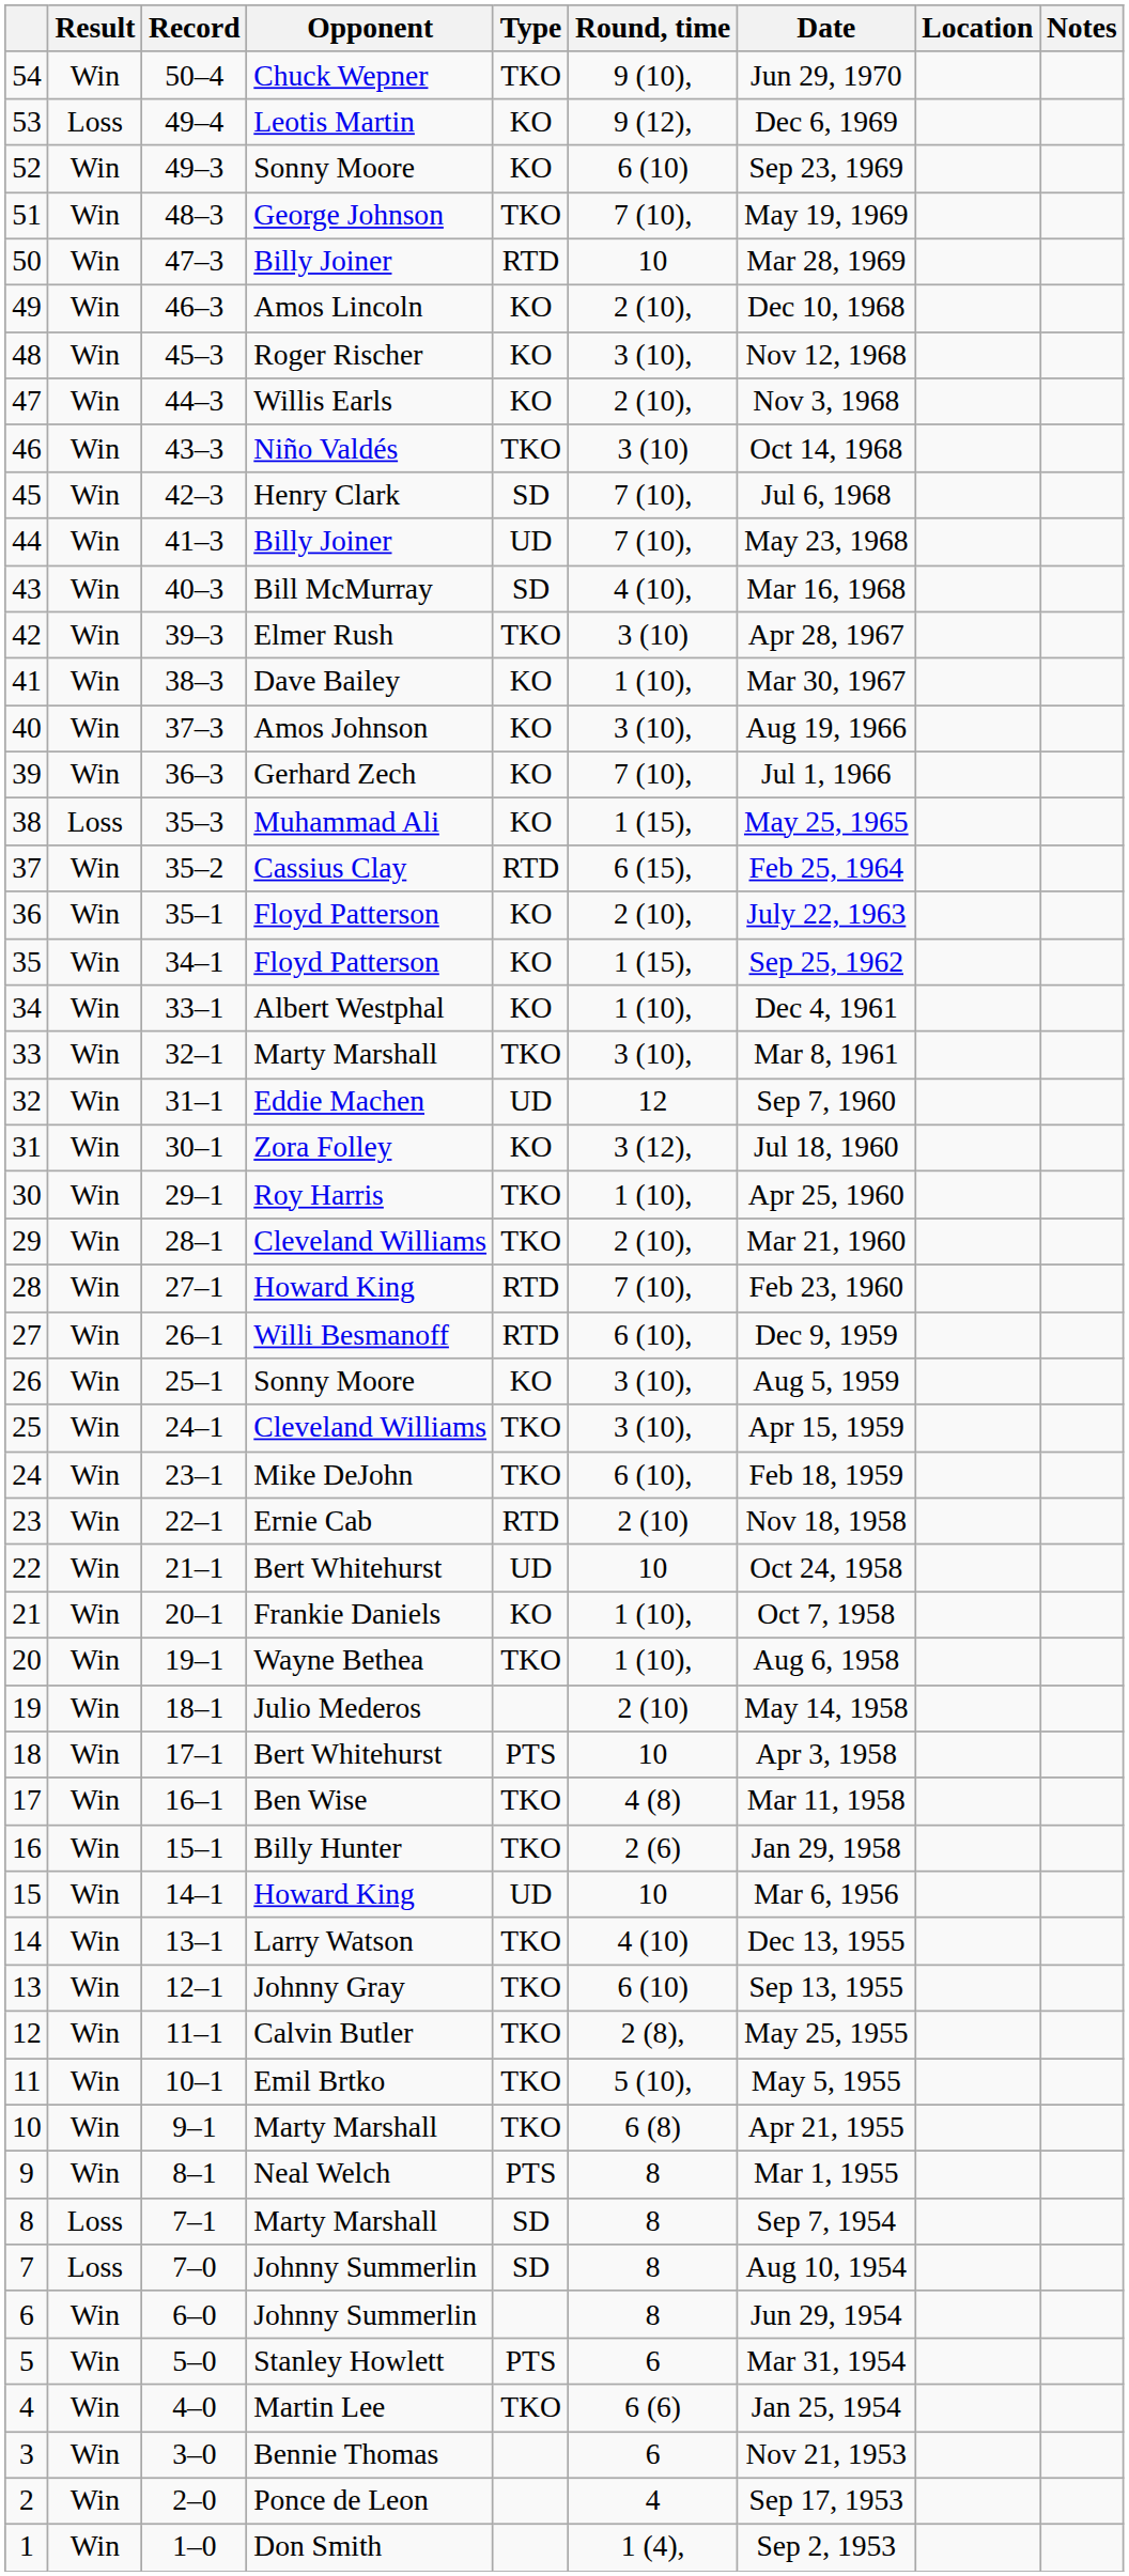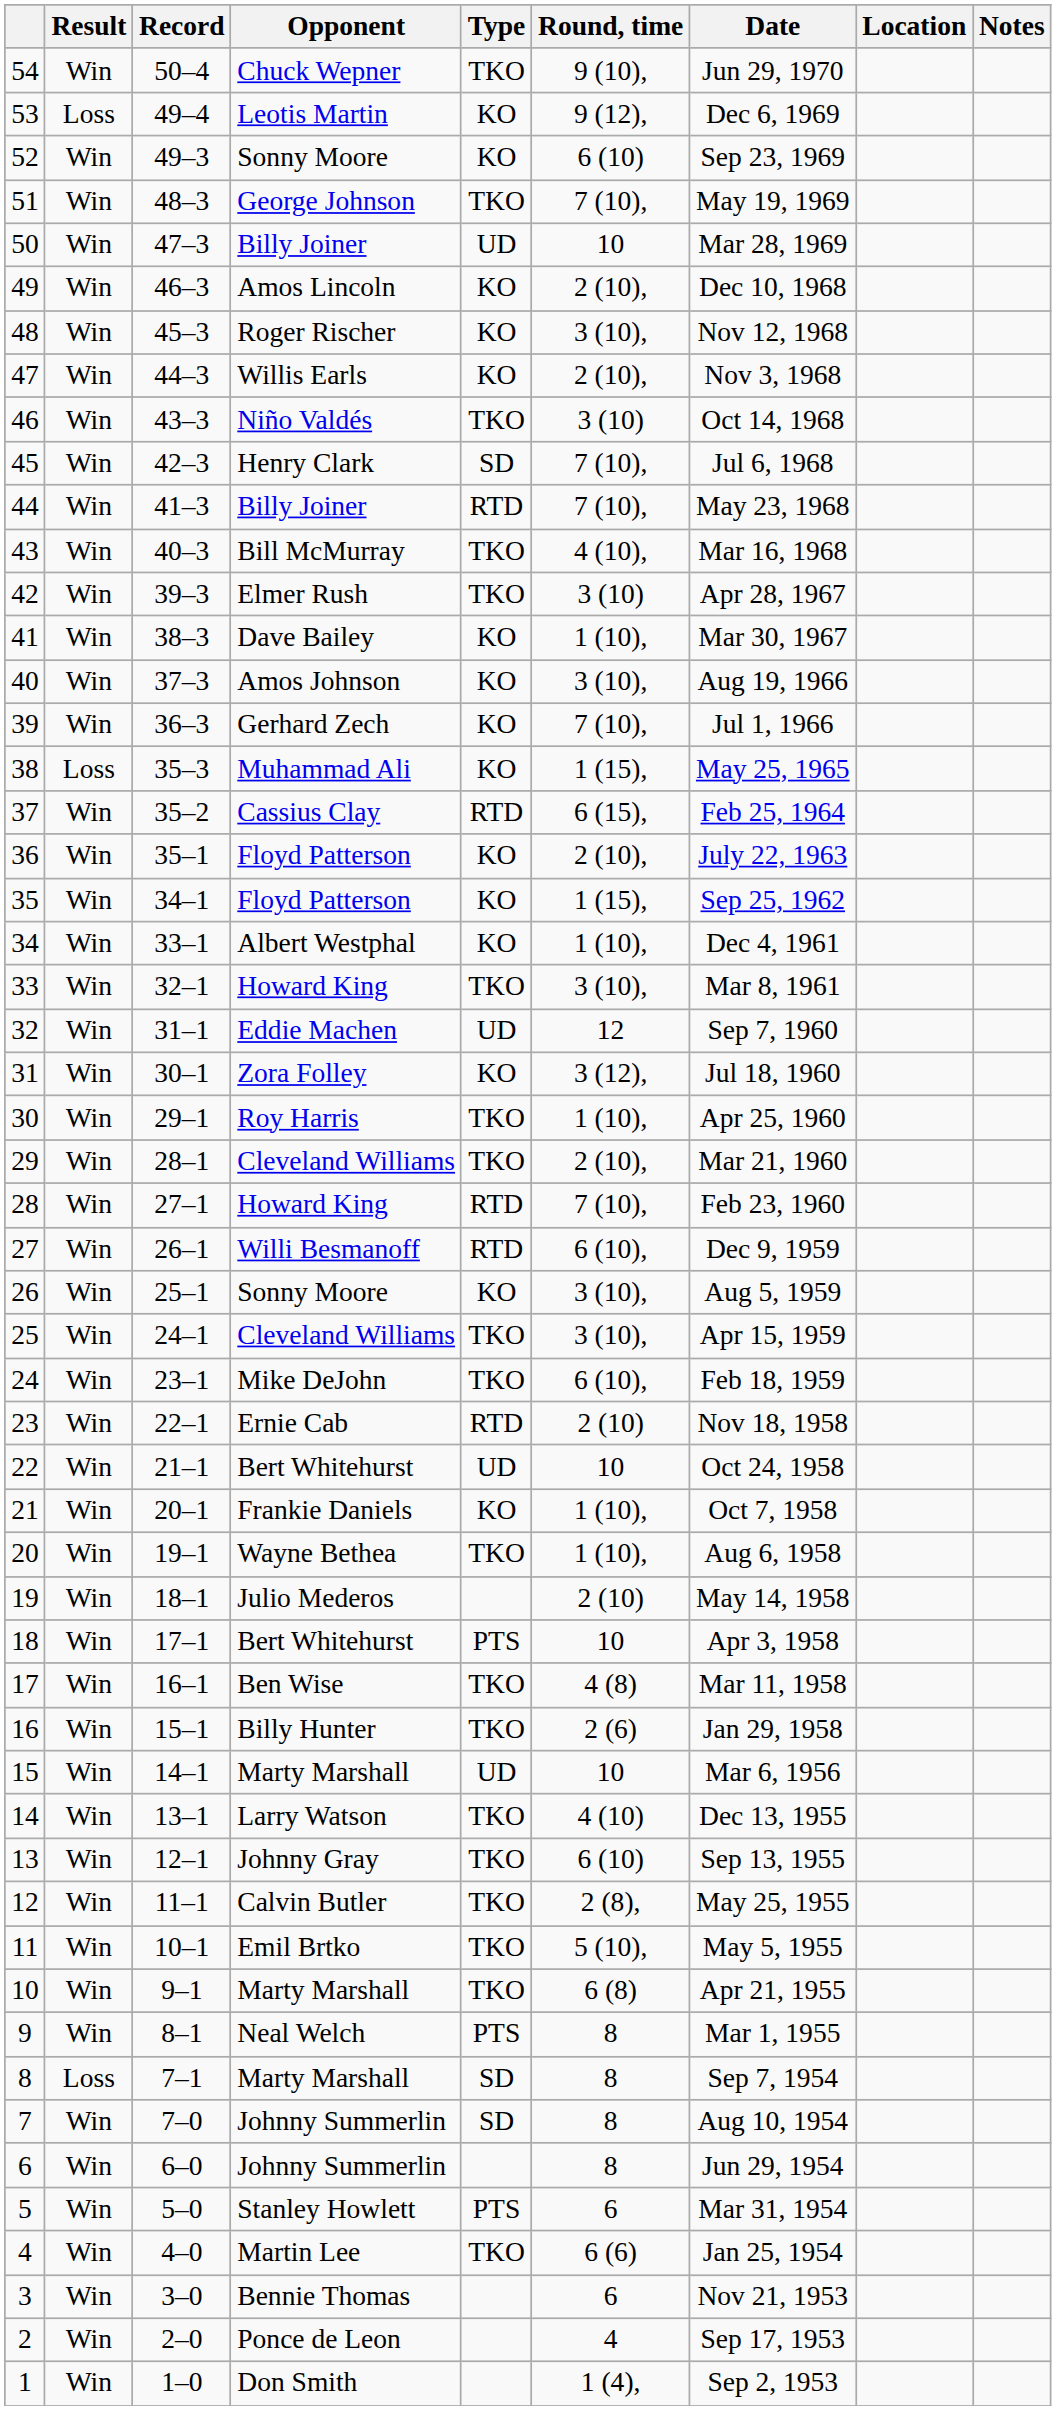 <table class="wikitable" style="text-align:center">
 <tr>
 <th></th>
 <th>Result</th>
 <th>Record</th>
 <th>Opponent</th>
 <th>Type</th>
 <th>Round, time</th>
 <th>Date</th>
 <th>Location</th>
 <th>Notes</th>
 </tr>
 <tr>
 <td>54</td>
 <td>Win</td>
 <td>50–4</td>
 <td style="text-align:left;"><a href='#'>Chuck Wepner</a></td>
 <td>TKO</td>
 <td>9 (10), </td>
 <td>Jun 29, 1970</td>
 <td style="text-align:left;"></td>
 <td></td>
 </tr>
 <tr>
 <td>53</td>
 <td>Loss</td>
 <td>49–4</td>
 <td style="text-align:left;"><a href='#'>Leotis Martin</a></td>
 <td>KO</td>
 <td>9 (12), </td>
 <td>Dec 6, 1969</td>
 <td style="text-align:left;"></td>
 <td style="text-align:left;"></td>
 </tr>
 <tr>
 <td>52</td>
 <td>Win</td>
 <td>49–3</td>
 <td style="text-align:left;">Sonny Moore</td>
 <td>KO</td>
 <td>6 (10)</td>
 <td>Sep 23, 1969</td>
 <td style="text-align:left;"></td>
 <td></td>
 </tr>
 <tr>
 <td>51</td>
 <td>Win</td>
 <td>48–3</td>
 <td style="text-align:left;"><a href='#'>George Johnson</a></td>
 <td>TKO</td>
 <td>7 (10), </td>
 <td>May 19, 1969</td>
 <td style="text-align:left;"></td>
 <td></td>
 </tr>
 <tr>
 <td>50</td>
 <td>Win</td>
 <td>47–3</td>
 <td style="text-align:left;"><a href='#'>Billy Joiner</a></td>
-<td>RTD</td>
+<td>UD</td>
 <td>10</td>
 <td>Mar 28, 1969</td>
 <td style="text-align:left;"></td>
 <td></td>
 </tr>
 <tr>
 <td>49</td>
 <td>Win</td>
 <td>46–3</td>
 <td style="text-align:left;">Amos Lincoln</td>
 <td>KO</td>
 <td>2 (10), </td>
 <td>Dec 10, 1968</td>
 <td style="text-align:left;"></td>
 <td></td>
 </tr>
 <tr>
 <td>48</td>
 <td>Win</td>
 <td>45–3</td>
 <td style="text-align:left;">Roger Rischer</td>
 <td>KO</td>
 <td>3 (10), </td>
 <td>Nov 12, 1968</td>
 <td style="text-align:left;"></td>
 <td></td>
 </tr>
 <tr>
 <td>47</td>
 <td>Win</td>
 <td>44–3</td>
 <td style="text-align:left;">Willis Earls</td>
 <td>KO</td>
 <td>2 (10), </td>
 <td>Nov 3, 1968</td>
 <td style="text-align:left;"></td>
 <td></td>
 </tr>
 <tr>
 <td>46</td>
 <td>Win</td>
 <td>43–3</td>
 <td style="text-align:left;"><a href='#'>Niño Valdés</a></td>
 <td>TKO</td>
 <td>3 (10)</td>
 <td>Oct 14, 1968</td>
 <td style="text-align:left;"></td>
 <td></td>
 </tr>
 <tr>
 <td>45</td>
 <td>Win</td>
 <td>42–3</td>
 <td style="text-align:left;">Henry Clark</td>
 <td>SD</td>
 <td>7 (10), </td>
 <td>Jul 6, 1968</td>
 <td style="text-align:left;"></td>
 <td></td>
 </tr>
 <tr>
 <td>44</td>
 <td>Win</td>
 <td>41–3</td>
 <td style="text-align:left;"><a href='#'>Billy Joiner</a></td>
-<td>UD</td>
+<td>RTD</td>
 <td>7 (10), </td>
 <td>May 23, 1968</td>
 <td style="text-align:left;"></td>
 <td></td>
 </tr>
 <tr>
 <td>43</td>
 <td>Win</td>
 <td>40–3</td>
 <td style="text-align:left;">Bill McMurray</td>
-<td>SD</td>
+<td>TKO</td>
 <td>4 (10), </td>
 <td>Mar 16, 1968</td>
 <td style="text-align:left;"></td>
 <td></td>
 </tr>
 <tr>
 <td>42</td>
 <td>Win</td>
 <td>39–3</td>
 <td style="text-align:left;">Elmer Rush</td>
 <td>TKO</td>
 <td>3 (10)</td>
 <td>Apr 28, 1967</td>
 <td style="text-align:left;"></td>
 <td></td>
 </tr>
 <tr>
 <td>41</td>
 <td>Win</td>
 <td>38–3</td>
 <td style="text-align:left;">Dave Bailey</td>
 <td>KO</td>
 <td>1 (10), </td>
 <td>Mar 30, 1967</td>
 <td style="text-align:left;"></td>
 <td></td>
 </tr>
 <tr>
 <td>40</td>
 <td>Win</td>
 <td>37–3</td>
 <td style="text-align:left;">Amos Johnson</td>
 <td>KO</td>
 <td>3 (10), </td>
 <td>Aug 19, 1966</td>
 <td style="text-align:left;"></td>
 <td></td>
 </tr>
 <tr>
 <td>39</td>
 <td>Win</td>
 <td>36–3</td>
 <td style="text-align:left;">Gerhard Zech</td>
 <td>KO</td>
 <td>7 (10), </td>
 <td>Jul 1, 1966</td>
 <td style="text-align:left;"></td>
 <td></td>
 </tr>
 <tr>
 <td>38</td>
 <td>Loss</td>
 <td>35–3</td>
 <td style="text-align:left;"><a href='#'>Muhammad Ali</a></td>
 <td>KO</td>
 <td>1 (15), </td>
 <td><a href='#'>May 25, 1965</a></td>
 <td style="text-align:left;"></td>
 <td style="text-align:left;"></td>
 </tr>
 <tr>
 <td>37</td>
 <td>Win</td>
 <td>35–2</td>
 <td style="text-align:left;"><a href='#'>Cassius Clay</a></td>
 <td>RTD</td>
 <td>6 (15), </td>
 <td><a href='#'>Feb 25, 1964</a></td>
 <td style="text-align:left;"></td>
 <td style="text-align:left;"></td>
 </tr>
 <tr>
 <td>36</td>
 <td>Win</td>
 <td>35–1</td>
 <td style="text-align:left;"><a href='#'>Floyd Patterson</a></td>
 <td>KO</td>
 <td>2 (10), </td>
 <td><a href='#'>July 22, 1963</a></td>
 <td style="text-align:left;"></td>
 <td style="text-align:left;"></td>
 </tr>
 <tr>
 <td>35</td>
 <td>Win</td>
 <td>34–1</td>
 <td style="text-align:left;"><a href='#'>Floyd Patterson</a></td>
 <td>KO</td>
 <td>1 (15), </td>
 <td><a href='#'>Sep 25, 1962</a></td>
 <td style="text-align:left;"></td>
 <td style="text-align:left;"></td>
 </tr>
 <tr>
 <td>34</td>
 <td>Win</td>
 <td>33–1</td>
 <td style="text-align:left;">Albert Westphal</td>
 <td>KO</td>
 <td>1 (10), </td>
 <td>Dec 4, 1961</td>
 <td style="text-align:left;"></td>
 <td></td>
 </tr>
 <tr>
 <td>33</td>
 <td>Win</td>
 <td>32–1</td>
-<td style="text-align:left;">Marty Marshall</td>
+<td style="text-align:left;"><a href='#'>Howard King</a></td>
 <td>TKO</td>
 <td>3 (10), </td>
 <td>Mar 8, 1961</td>
 <td style="text-align:left;"></td>
 <td></td>
 </tr>
 <tr>
 <td>32</td>
 <td>Win</td>
 <td>31–1</td>
 <td style="text-align:left;"><a href='#'>Eddie Machen</a></td>
 <td>UD</td>
 <td>12</td>
 <td>Sep 7, 1960</td>
 <td style="text-align:left;"></td>
 <td></td>
 </tr>
 <tr>
 <td>31</td>
 <td>Win</td>
 <td>30–1</td>
 <td style="text-align:left;"><a href='#'>Zora Folley</a></td>
 <td>KO</td>
 <td>3 (12), </td>
 <td>Jul 18, 1960</td>
 <td style="text-align:left;"></td>
 <td></td>
 </tr>
 <tr>
 <td>30</td>
 <td>Win</td>
 <td>29–1</td>
 <td style="text-align:left;"><a href='#'>Roy Harris</a></td>
 <td>TKO</td>
 <td>1 (10), </td>
 <td>Apr 25, 1960</td>
 <td style="text-align:left;"></td>
 <td></td>
 </tr>
 <tr>
 <td>29</td>
 <td>Win</td>
 <td>28–1</td>
 <td style="text-align:left;"><a href='#'>Cleveland Williams</a></td>
 <td>TKO</td>
 <td>2 (10), </td>
 <td>Mar 21, 1960</td>
 <td style="text-align:left;"></td>
 <td></td>
 </tr>
 <tr>
 <td>28</td>
 <td>Win</td>
 <td>27–1</td>
 <td style="text-align:left;"><a href='#'>Howard King</a></td>
 <td>RTD</td>
 <td>7 (10), </td>
 <td>Feb 23, 1960</td>
 <td style="text-align:left;"></td>
 <td></td>
 </tr>
 <tr>
 <td>27</td>
 <td>Win</td>
 <td>26–1</td>
 <td style="text-align:left;"><a href='#'>Willi Besmanoff</a></td>
 <td>RTD</td>
 <td>6 (10), </td>
 <td>Dec 9, 1959</td>
 <td style="text-align:left;"></td>
 <td></td>
 </tr>
 <tr>
 <td>26</td>
 <td>Win</td>
 <td>25–1</td>
 <td style="text-align:left;">Sonny Moore</td>
 <td>KO</td>
 <td>3 (10), </td>
 <td>Aug 5, 1959</td>
 <td style="text-align:left;"></td>
 <td></td>
 </tr>
 <tr>
 <td>25</td>
 <td>Win</td>
 <td>24–1</td>
 <td style="text-align:left;"><a href='#'>Cleveland Williams</a></td>
 <td>TKO</td>
 <td>3 (10), </td>
 <td>Apr 15, 1959</td>
 <td style="text-align:left;"></td>
 <td></td>
 </tr>
 <tr>
 <td>24</td>
 <td>Win</td>
 <td>23–1</td>
 <td style="text-align:left;">Mike DeJohn</td>
 <td>TKO</td>
 <td>6 (10), </td>
 <td>Feb 18, 1959</td>
 <td style="text-align:left;"></td>
 <td></td>
 </tr>
 <tr>
 <td>23</td>
 <td>Win</td>
 <td>22–1</td>
 <td style="text-align:left;">Ernie Cab</td>
 <td>RTD</td>
 <td>2 (10)</td>
 <td>Nov 18, 1958</td>
 <td style="text-align:left;"></td>
 <td></td>
 </tr>
 <tr>
 <td>22</td>
 <td>Win</td>
 <td>21–1</td>
 <td style="text-align:left;">Bert Whitehurst</td>
 <td>UD</td>
 <td>10</td>
 <td>Oct 24, 1958</td>
 <td style="text-align:left;"></td>
 <td></td>
 </tr>
 <tr>
 <td>21</td>
 <td>Win</td>
 <td>20–1</td>
 <td style="text-align:left;">Frankie Daniels</td>
 <td>KO</td>
 <td>1 (10), </td>
 <td>Oct 7, 1958</td>
 <td style="text-align:left;"></td>
 <td></td>
 </tr>
 <tr>
 <td>20</td>
 <td>Win</td>
 <td>19–1</td>
 <td style="text-align:left;">Wayne Bethea</td>
 <td>TKO</td>
 <td>1 (10), </td>
 <td>Aug 6, 1958</td>
 <td style="text-align:left;"></td>
 <td></td>
 </tr>
 <tr>
 <td>19</td>
 <td>Win</td>
 <td>18–1</td>
 <td style="text-align:left;">Julio Mederos</td>
 <td></td>
 <td>2 (10)</td>
 <td>May 14, 1958</td>
 <td style="text-align:left;"></td>
 <td></td>
 </tr>
 <tr>
 <td>18</td>
 <td>Win</td>
 <td>17–1</td>
 <td style="text-align:left;">Bert Whitehurst</td>
 <td>PTS</td>
 <td>10</td>
 <td>Apr 3, 1958</td>
 <td style="text-align:left;"></td>
 <td></td>
 </tr>
 <tr>
 <td>17</td>
 <td>Win</td>
 <td>16–1</td>
 <td style="text-align:left;">Ben Wise</td>
 <td>TKO</td>
 <td>4 (8)</td>
 <td>Mar 11, 1958</td>
 <td style="text-align:left;"></td>
 <td></td>
 </tr>
 <tr>
 <td>16</td>
 <td>Win</td>
 <td>15–1</td>
 <td style="text-align:left;">Billy Hunter</td>
 <td>TKO</td>
 <td>2 (6)</td>
 <td>Jan 29, 1958</td>
 <td style="text-align:left;"></td>
 <td></td>
 </tr>
 <tr>
 <td>15</td>
 <td>Win</td>
 <td>14–1</td>
-<td style="text-align:left;"><a href='#'>Howard King</a></td>
+<td style="text-align:left;">Marty Marshall</td>
 <td>UD</td>
 <td>10</td>
 <td>Mar 6, 1956</td>
 <td style="text-align:left;"></td>
 <td></td>
 </tr>
 <tr>
 <td>14</td>
 <td>Win</td>
 <td>13–1</td>
 <td style="text-align:left;">Larry Watson</td>
 <td>TKO</td>
 <td>4 (10)</td>
 <td>Dec 13, 1955</td>
 <td style="text-align:left;"></td>
 <td></td>
 </tr>
 <tr>
 <td>13</td>
 <td>Win</td>
 <td>12–1</td>
 <td style="text-align:left;">Johnny Gray</td>
 <td>TKO</td>
 <td>6 (10)</td>
 <td>Sep 13, 1955</td>
 <td style="text-align:left;"></td>
 <td></td>
 </tr>
 <tr>
 <td>12</td>
 <td>Win</td>
 <td>11–1</td>
 <td style="text-align:left;">Calvin Butler</td>
 <td>TKO</td>
 <td>2 (8), </td>
 <td>May 25, 1955</td>
 <td style="text-align:left;"></td>
 <td></td>
 </tr>
 <tr>
 <td>11</td>
 <td>Win</td>
 <td>10–1</td>
 <td style="text-align:left;">Emil Brtko</td>
 <td>TKO</td>
 <td>5 (10), </td>
 <td>May 5, 1955</td>
 <td style="text-align:left;"></td>
 <td></td>
 </tr>
 <tr>
 <td>10</td>
 <td>Win</td>
 <td>9–1</td>
 <td style="text-align:left;">Marty Marshall</td>
 <td>TKO</td>
 <td>6 (8)</td>
 <td>Apr 21, 1955</td>
 <td style="text-align:left;"></td>
 <td></td>
 </tr>
 <tr>
 <td>9</td>
 <td>Win</td>
 <td>8–1</td>
 <td style="text-align:left;">Neal Welch</td>
 <td>PTS</td>
 <td>8</td>
 <td>Mar 1, 1955</td>
 <td style="text-align:left;"></td>
 <td></td>
 </tr>
 <tr>
 <td>8</td>
 <td>Loss</td>
 <td>7–1</td>
 <td style="text-align:left;">Marty Marshall</td>
 <td>SD</td>
 <td>8</td>
 <td>Sep 7, 1954</td>
 <td style="text-align:left;"></td>
 <td></td>
 </tr>
 <tr>
 <td>7</td>
-<td>Loss</td>
+<td>Win</td>
 <td>7–0</td>
 <td style="text-align:left;">Johnny Summerlin</td>
 <td>SD</td>
 <td>8</td>
 <td>Aug 10, 1954</td>
 <td style="text-align:left;"></td>
 <td></td>
 </tr>
 <tr>
 <td>6</td>
 <td>Win</td>
 <td>6–0</td>
 <td style="text-align:left;">Johnny Summerlin</td>
 <td></td>
 <td>8</td>
 <td>Jun 29, 1954</td>
 <td style="text-align:left;"></td>
 <td></td>
 </tr>
 <tr>
 <td>5</td>
 <td>Win</td>
 <td>5–0</td>
 <td style="text-align:left;">Stanley Howlett</td>
 <td>PTS</td>
 <td>6</td>
 <td>Mar 31, 1954</td>
 <td style="text-align:left;"></td>
 <td></td>
 </tr>
 <tr>
 <td>4</td>
 <td>Win</td>
 <td>4–0</td>
 <td style="text-align:left;">Martin Lee</td>
 <td>TKO</td>
 <td>6 (6)</td>
 <td>Jan 25, 1954</td>
 <td style="text-align:left;"></td>
 <td></td>
 </tr>
 <tr>
 <td>3</td>
 <td>Win</td>
 <td>3–0</td>
 <td style="text-align:left;">Bennie Thomas</td>
 <td></td>
 <td>6</td>
 <td>Nov 21, 1953</td>
 <td style="text-align:left;"></td>
 <td></td>
 </tr>
 <tr>
 <td>2</td>
 <td>Win</td>
 <td>2–0</td>
 <td style="text-align:left;">Ponce de Leon</td>
 <td></td>
 <td>4</td>
 <td>Sep 17, 1953</td>
 <td style="text-align:left;"></td>
 <td></td>
 </tr>
 <tr>
 <td>1</td>
 <td>Win</td>
 <td>1–0</td>
 <td style="text-align:left;">Don Smith</td>
 <td></td>
 <td>1 (4), </td>
 <td>Sep 2, 1953</td>
 <td style="text-align:left;"></td>
 <td></td>
 </tr>
 </table>
